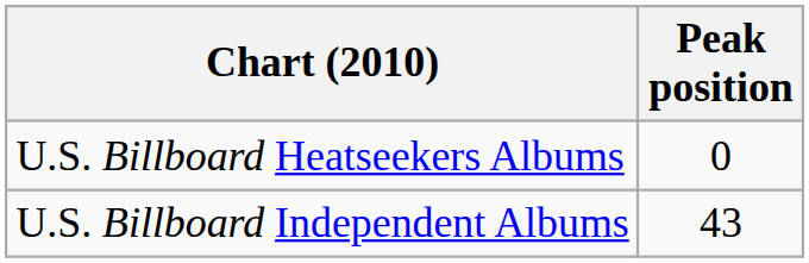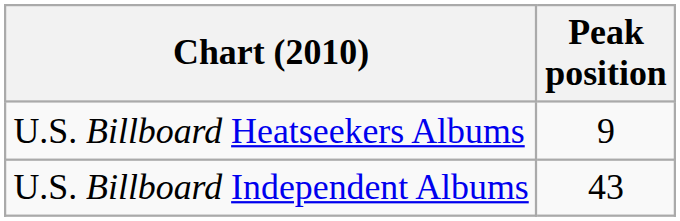 <table class="wikitable sortable plainrowheaders">
 <tr>
 <th>Chart (2010)</th>
 <th>Peak<br> position</th>
 </tr>
 <tr>
 <td>U.S. <em>Billboard</em> <a href='#'>Heatseekers Albums</a></td>
-<td style="text-align:center;">0</td>
+<td style="text-align:center;">9</td>
 </tr>
 <tr>
 <td>U.S. <em>Billboard</em> <a href='#'>Independent Albums</a></td>
 <td style="text-align:center;">43</td>
 </tr>
 </table>
